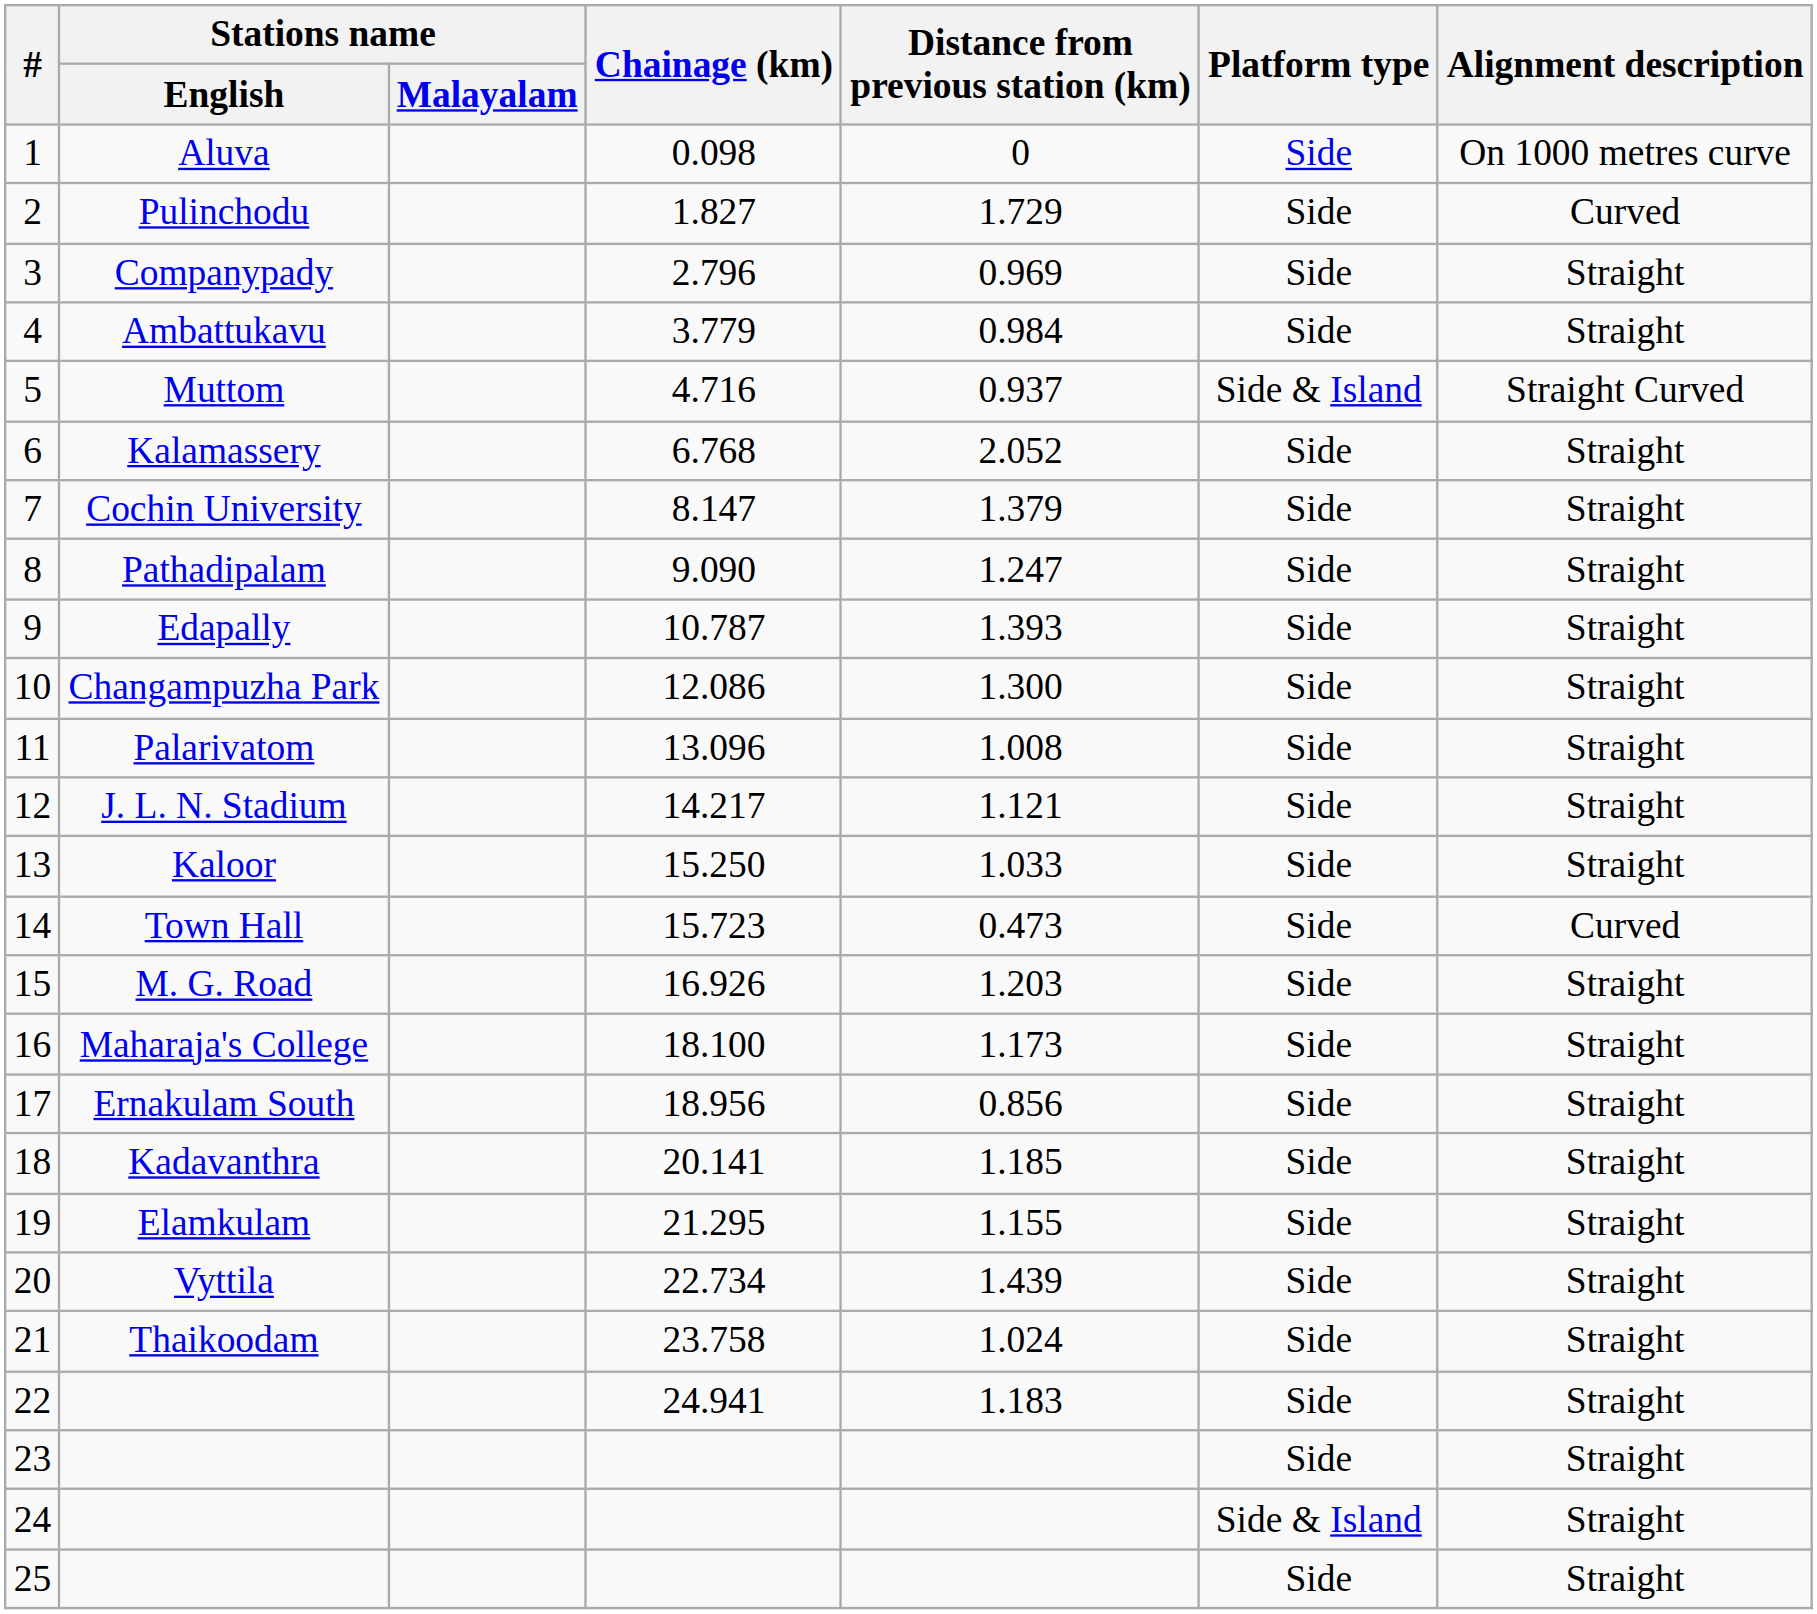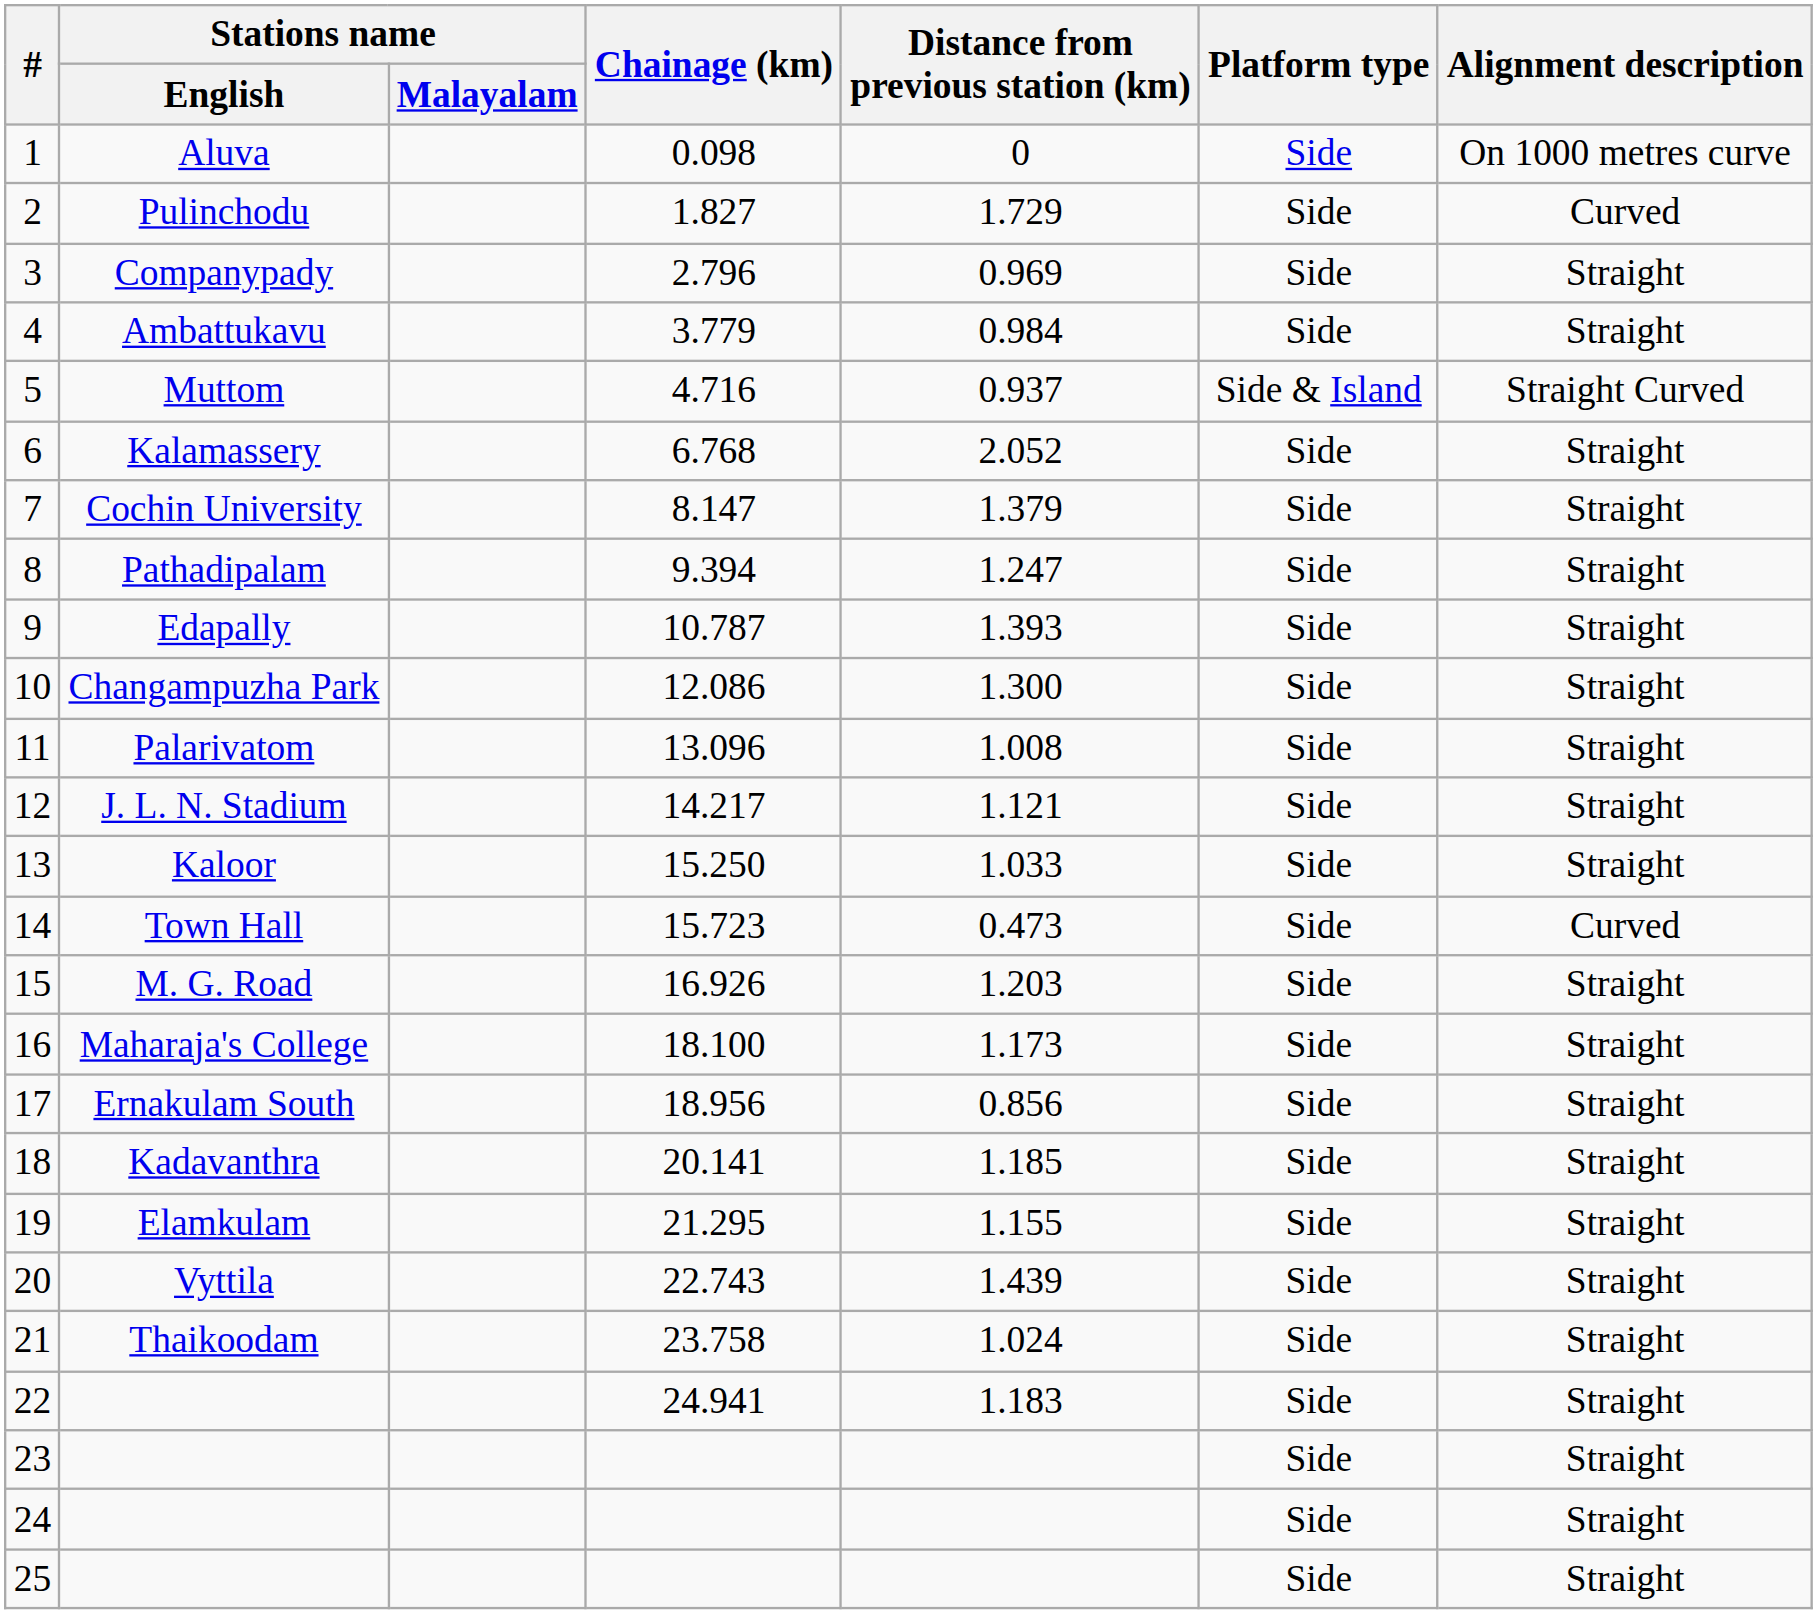 <table class="wikitable" style="text-align:center">
 <tr>
 <th rowspan="2">#</th>
 <th colspan="2">Stations name</th>
 <th rowspan="2"><a href='#'>Chainage</a> (km)</th>
 <th rowspan="2">Distance from<br>previous station (km)</th>
 <th rowspan="2">Platform type</th>
 <th rowspan="2">Alignment description</th>
 </tr>
 <tr>
 <th>English</th>
 <th><a href='#'>Malayalam</a></th>
 </tr>
 <tr>
 <td>1</td>
 <td><a href='#'>Aluva</a></td>
 <td></td>
 <td>0.098</td>
 <td>0</td>
 <td><a href='#'>Side</a></td>
 <td>On 1000 metres curve</td>
 </tr>
 <tr>
 <td>2</td>
 <td><a href='#'>Pulinchodu</a></td>
 <td></td>
 <td>1.827</td>
 <td>1.729</td>
 <td>Side</td>
 <td>Curved</td>
 </tr>
 <tr>
 <td>3</td>
 <td><a href='#'>Companypady</a></td>
 <td></td>
 <td>2.796</td>
 <td>0.969</td>
 <td>Side</td>
 <td>Straight</td>
 </tr>
 <tr>
 <td>4</td>
 <td><a href='#'>Ambattukavu</a></td>
 <td></td>
 <td>3.779</td>
 <td>0.984</td>
 <td>Side</td>
 <td>Straight</td>
 </tr>
 <tr>
 <td>5</td>
 <td><a href='#'>Muttom</a></td>
 <td></td>
 <td>4.716</td>
 <td>0.937</td>
 <td>Side & <a href='#'>Island</a></td>
 <td>Straight Curved</td>
 </tr>
 <tr>
 <td>6</td>
 <td><a href='#'>Kalamassery</a></td>
 <td></td>
 <td>6.768</td>
 <td>2.052</td>
 <td>Side</td>
 <td>Straight</td>
 </tr>
 <tr>
 <td>7</td>
 <td><a href='#'>Cochin University</a></td>
 <td></td>
 <td>8.147</td>
 <td>1.379</td>
 <td>Side</td>
 <td>Straight</td>
 </tr>
 <tr>
 <td>8</td>
 <td><a href='#'>Pathadipalam</a></td>
 <td></td>
-<td>9.090</td>
+<td>9.394</td>
 <td>1.247</td>
 <td>Side</td>
 <td>Straight</td>
 </tr>
 <tr>
 <td>9</td>
 <td><a href='#'>Edapally</a></td>
 <td></td>
 <td>10.787</td>
 <td>1.393</td>
 <td>Side</td>
 <td>Straight</td>
 </tr>
 <tr>
 <td>10</td>
 <td><a href='#'>Changampuzha Park</a></td>
 <td></td>
 <td>12.086</td>
 <td>1.300</td>
 <td>Side</td>
 <td>Straight</td>
 </tr>
 <tr>
 <td>11</td>
 <td><a href='#'>Palarivatom</a></td>
 <td></td>
 <td>13.096</td>
 <td>1.008</td>
 <td>Side</td>
 <td>Straight</td>
 </tr>
 <tr>
 <td>12</td>
 <td><a href='#'>J. L. N. Stadium</a></td>
 <td></td>
 <td>14.217</td>
 <td>1.121</td>
 <td>Side</td>
 <td>Straight</td>
 </tr>
 <tr>
 <td>13</td>
 <td><a href='#'>Kaloor</a></td>
 <td></td>
 <td>15.250</td>
 <td>1.033</td>
 <td>Side</td>
 <td>Straight</td>
 </tr>
 <tr>
 <td>14</td>
 <td><a href='#'>Town Hall</a></td>
 <td></td>
 <td>15.723</td>
 <td>0.473</td>
 <td>Side</td>
 <td>Curved</td>
 </tr>
 <tr>
 <td>15</td>
 <td><a href='#'>M. G. Road</a></td>
 <td></td>
 <td>16.926</td>
 <td>1.203</td>
 <td>Side</td>
 <td>Straight</td>
 </tr>
 <tr>
 <td>16</td>
 <td><a href='#'>Maharaja's College</a></td>
 <td></td>
 <td>18.100</td>
 <td>1.173</td>
 <td>Side</td>
 <td>Straight</td>
 </tr>
 <tr>
 <td>17</td>
 <td><a href='#'>Ernakulam South</a></td>
 <td></td>
 <td>18.956</td>
 <td>0.856</td>
 <td>Side</td>
 <td>Straight</td>
 </tr>
 <tr>
 <td>18</td>
 <td><a href='#'>Kadavanthra</a></td>
 <td></td>
 <td>20.141</td>
 <td>1.185</td>
 <td>Side</td>
 <td>Straight</td>
 </tr>
 <tr>
 <td>19</td>
 <td><a href='#'>Elamkulam</a></td>
 <td></td>
 <td>21.295</td>
 <td>1.155</td>
 <td>Side</td>
 <td>Straight</td>
 </tr>
 <tr>
 <td>20</td>
 <td><a href='#'>Vyttila</a></td>
 <td></td>
-<td>22.734</td>
+<td>22.743</td>
 <td>1.439</td>
 <td>Side</td>
 <td>Straight</td>
 </tr>
 <tr>
 <td>21</td>
 <td><a href='#'>Thaikoodam</a></td>
 <td></td>
 <td>23.758</td>
 <td>1.024</td>
 <td>Side</td>
 <td>Straight</td>
 </tr>
 <tr>
 <td>22</td>
 <td></td>
 <td></td>
 <td>24.941</td>
 <td>1.183</td>
 <td>Side</td>
 <td>Straight</td>
 </tr>
 <tr>
 <td>23</td>
 <td></td>
 <td></td>
 <td></td>
 <td></td>
 <td>Side</td>
 <td>Straight</td>
 </tr>
 <tr>
 <td>24</td>
 <td></td>
 <td></td>
 <td></td>
 <td></td>
-<td>Side & <a href='#'>Island</a></td>
+<td>Side</td>
 <td>Straight</td>
 </tr>
 <tr>
 <td>25</td>
 <td></td>
 <td></td>
 <td></td>
 <td></td>
 <td>Side</td>
 <td>Straight</td>
 </tr>
 </table>
